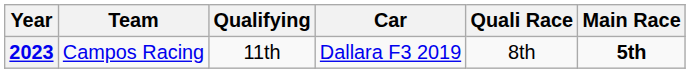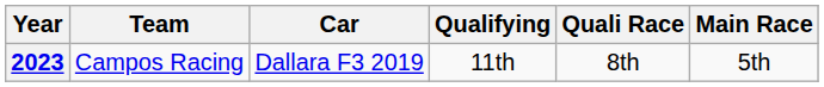 <table class="wikitable" style="text-align:center; font-size:90%">
 <tr>
 <th>Year</th>
 <th>Team</th>
+<th>Car</th>
 <th>Qualifying</th>
-<th>Car</th>
 <th>Quali Race</th>
 <th>Main Race</th>
 </tr>
 <tr>
 <th><a href='#'>2023</a></th>
 <td align="left"> <a href='#'>Campos Racing</a></td>
+<td align="left"><a href='#'>Dallara F3 2019</a></td>
 <td>11th</td>
-<td align="left"><a href='#'>Dallara F3 2019</a></td>
 <td>8th</td>
-<td><strong>5th</strong></td>
+<td>5th</td>
 </tr>
 </table>
